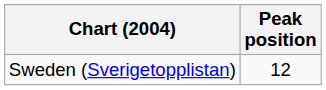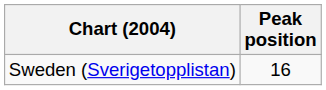 <table class="wikitable">
 <tr>
 <th>Chart (2004)</th>
 <th>Peak<br>position</th>
 </tr>
 <tr>
 <td>Sweden (<a href='#'>Sverigetopplistan</a>)</td>
-<td align="center">12</td>
+<td align="center">16</td>
 </tr>
 </table>
